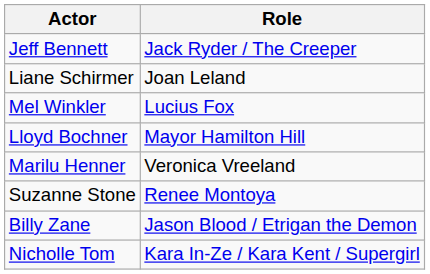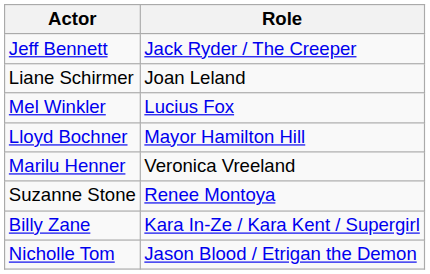 <table class="wikitable">
 <tr>
 <th>Actor</th>
 <th>Role</th>
 </tr>
 <tr>
 <td><a href='#'>Jeff Bennett</a></td>
 <td><a href='#'>Jack Ryder / The Creeper</a></td>
 </tr>
 <tr>
 <td>Liane Schirmer</td>
 <td>Joan Leland</td>
 </tr>
 <tr>
 <td><a href='#'>Mel Winkler</a></td>
 <td><a href='#'>Lucius Fox</a></td>
 </tr>
 <tr>
 <td><a href='#'>Lloyd Bochner</a></td>
 <td><a href='#'>Mayor Hamilton Hill</a></td>
 </tr>
 <tr>
 <td><a href='#'>Marilu Henner</a></td>
 <td>Veronica Vreeland</td>
 </tr>
 <tr>
 <td>Suzanne Stone</td>
 <td><a href='#'>Renee Montoya</a></td>
 </tr>
 <tr>
 <td><a href='#'>Billy Zane</a></td>
-<td><a href='#'>Jason Blood / Etrigan the Demon</a></td>
+<td><a href='#'>Kara In-Ze / Kara Kent / Supergirl</a></td>
 </tr>
 <tr>
 <td><a href='#'>Nicholle Tom</a></td>
-<td><a href='#'>Kara In-Ze / Kara Kent / Supergirl</a></td>
+<td><a href='#'>Jason Blood / Etrigan the Demon</a></td>
 </tr>
 </table>
